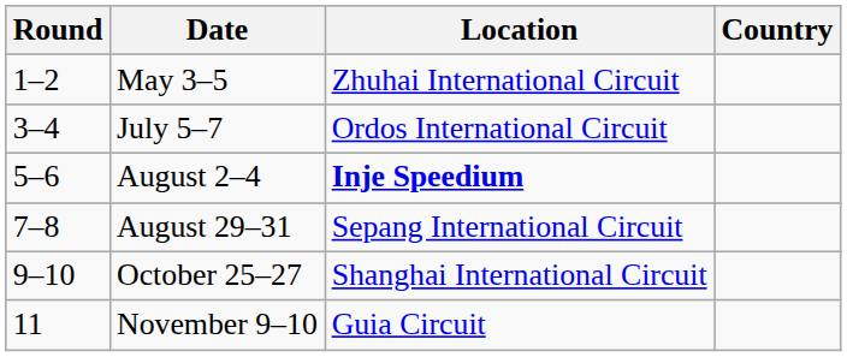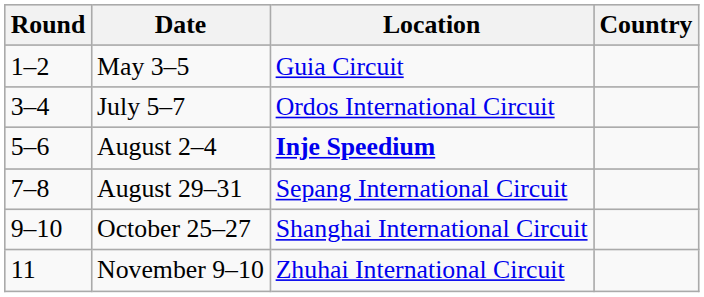 <table class="wikitable">
 <tr>
 <th>Round</th>
 <th>Date</th>
 <th>Location</th>
 <th>Country</th>
 </tr>
 <tr>
 <td>1–2</td>
 <td>May 3–5</td>
-<td><a href='#'>Zhuhai International Circuit</a></td>
+<td><a href='#'>Guia Circuit</a></td>
 <td></td>
 </tr>
 <tr>
 <td>3–4</td>
 <td>July 5–7</td>
 <td><a href='#'>Ordos International Circuit</a></td>
 <td></td>
 </tr>
 <tr>
 <td>5–6</td>
 <td>August 2–4</td>
 <td><strong><a href='#'>Inje Speedium</a></strong></td>
 <td></td>
 </tr>
 <tr>
 <td>7–8</td>
 <td>August 29–31</td>
 <td><a href='#'>Sepang International Circuit</a></td>
 <td></td>
 </tr>
 <tr>
 <td>9–10</td>
 <td>October 25–27</td>
 <td><a href='#'>Shanghai International Circuit</a></td>
 <td></td>
 </tr>
 <tr>
 <td>11</td>
 <td>November 9–10</td>
-<td><a href='#'>Guia Circuit</a></td>
+<td><a href='#'>Zhuhai International Circuit</a></td>
 <td></td>
 </tr>
 </table>
